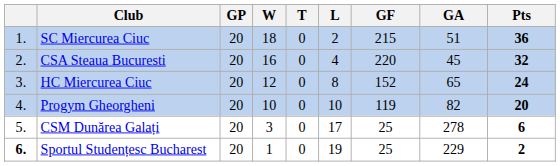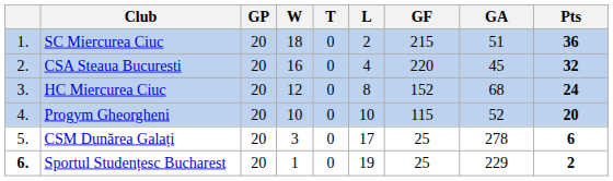 <table class="wikitable">
 <tr>
 <th width="30"></th>
 <th width="200">Club</th>
 <th width="30">GP</th>
 <th width="30">W</th>
 <th width="30">T</th>
 <th width="30">L</th>
 <th width="70">GF</th>
 <th width="70">GA</th>
 <th width="70">Pts</th>
 </tr>
 <tr bgcolor="#BCD2EE" align="center">
 <td>1.</td>
 <td align="left"><a href='#'>SC Miercurea Ciuc</a></td>
 <td>20</td>
 <td>18</td>
 <td>0</td>
 <td>2</td>
 <td>215</td>
 <td>51</td>
 <td><strong>36</strong></td>
 </tr>
 <tr bgcolor="#BCD2EE" align="center">
 <td>2.</td>
 <td align="left"><a href='#'>CSA Steaua Bucuresti</a></td>
 <td>20</td>
 <td>16</td>
 <td>0</td>
 <td>4</td>
 <td>220</td>
 <td>45</td>
 <td><strong>32</strong></td>
 </tr>
 <tr bgcolor="#BCD2EE" align="center">
 <td>3.</td>
 <td align="left"><a href='#'>HC Miercurea Ciuc</a></td>
 <td>20</td>
 <td>12</td>
 <td>0</td>
 <td>8</td>
 <td>152</td>
-<td>65</td>
+<td>68</td>
 <td><strong>24</strong></td>
 </tr>
 <tr bgcolor="#BCD2EE" align="center">
 <td>4.</td>
 <td align="left"><a href='#'>Progym Gheorgheni</a></td>
 <td>20</td>
 <td>10</td>
 <td>0</td>
 <td>10</td>
-<td>119</td>
-<td>82</td>
+<td>115</td>
+<td>52</td>
 <td><strong>20</strong></td>
 </tr>
 <tr bgcolor="#FFFFFF" align="center">
 <td>5.</td>
 <td align="left"><a href='#'>CSM Dunărea Galați</a></td>
 <td>20</td>
 <td>3</td>
 <td>0</td>
 <td>17</td>
 <td>25</td>
 <td>278</td>
 <td><strong>6</strong></td>
 </tr>
 <tr bgcolor="#FFFFFF" align="center">
 <td><strong>6.</strong></td>
 <td align="left"><a href='#'>Sportul Studențesc Bucharest</a></td>
 <td>20</td>
 <td>1</td>
 <td>0</td>
 <td>19</td>
 <td>25</td>
 <td>229</td>
 <td><strong>2</strong></td>
 </tr>
 </table>
